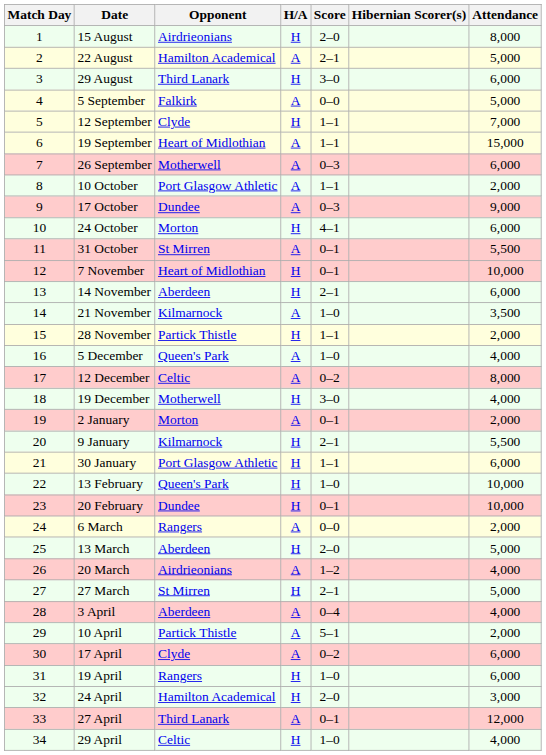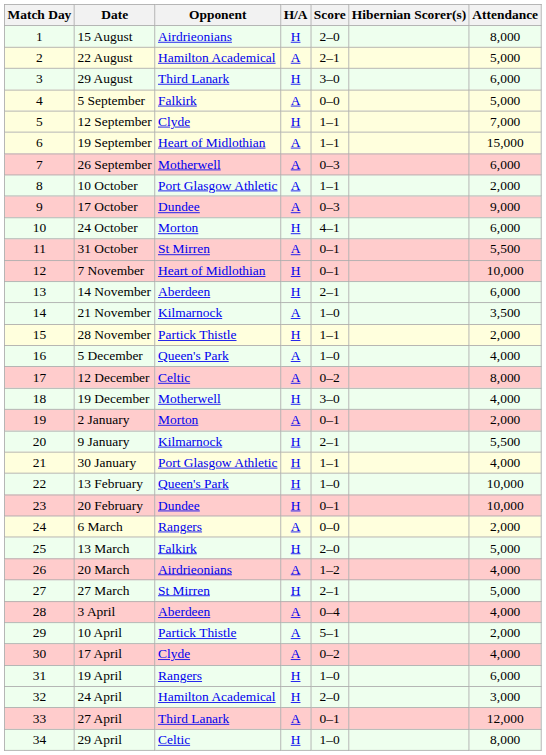 <table class="wikitable" style="text-align:center">
 <tr>
 <th>Match Day</th>
 <th>Date</th>
 <th>Opponent</th>
 <th>H/A</th>
 <th>Score</th>
 <th>Hibernian Scorer(s)</th>
 <th>Attendance</th>
 </tr>
 <tr bgcolor=#EEFFEE>
 <td>1</td>
 <td align=left>15 August</td>
 <td align=left><a href='#'>Airdrieonians</a></td>
 <td><a href='#'>H</a></td>
 <td>2–0</td>
 <td align=left></td>
 <td>8,000</td>
 </tr>
 <tr bgcolor=#FFFFDD>
 <td>2</td>
 <td align=left>22 August</td>
 <td align=left><a href='#'>Hamilton Academical</a></td>
 <td><a href='#'>A</a></td>
 <td>2–1</td>
 <td align=left></td>
 <td>5,000</td>
 </tr>
 <tr bgcolor=#EEFFEE>
 <td>3</td>
 <td align=left>29 August</td>
 <td align=left><a href='#'>Third Lanark</a></td>
 <td><a href='#'>H</a></td>
 <td>3–0</td>
 <td align=left></td>
 <td>6,000</td>
 </tr>
 <tr bgcolor=#FFFFDD>
 <td>4</td>
 <td align=left>5 September</td>
 <td align=left><a href='#'>Falkirk</a></td>
 <td><a href='#'>A</a></td>
 <td>0–0</td>
 <td align=left></td>
 <td>5,000</td>
 </tr>
 <tr bgcolor=#FFFFDD>
 <td>5</td>
 <td align=left>12 September</td>
 <td align=left><a href='#'>Clyde</a></td>
 <td><a href='#'>H</a></td>
 <td>1–1</td>
 <td align=left></td>
 <td>7,000</td>
 </tr>
 <tr bgcolor=#FFFFDD>
 <td>6</td>
 <td align=left>19 September</td>
 <td align=left><a href='#'>Heart of Midlothian</a></td>
 <td><a href='#'>A</a></td>
 <td>1–1</td>
 <td align=left></td>
 <td>15,000</td>
 </tr>
 <tr bgcolor=#FFCCCC>
 <td>7</td>
 <td align=left>26 September</td>
 <td align=left><a href='#'>Motherwell</a></td>
 <td><a href='#'>A</a></td>
 <td>0–3</td>
 <td align=left></td>
 <td>6,000</td>
 </tr>
 <tr bgcolor=#EEFFEE>
 <td>8</td>
 <td align=left>10 October</td>
 <td align=left><a href='#'>Port Glasgow Athletic</a></td>
 <td><a href='#'>A</a></td>
 <td>1–1</td>
 <td align=left></td>
 <td>2,000</td>
 </tr>
 <tr bgcolor=#FFCCCC>
 <td>9</td>
 <td align=left>17 October</td>
 <td align=left><a href='#'>Dundee</a></td>
 <td><a href='#'>A</a></td>
 <td>0–3</td>
 <td align=left></td>
 <td>9,000</td>
 </tr>
 <tr bgcolor=#EEFFEE>
 <td>10</td>
 <td align=left>24 October</td>
 <td align=left><a href='#'>Morton</a></td>
 <td><a href='#'>H</a></td>
 <td>4–1</td>
 <td align=left></td>
 <td>6,000</td>
 </tr>
 <tr bgcolor=#FFCCCC>
 <td>11</td>
 <td align=left>31 October</td>
 <td align=left><a href='#'>St Mirren</a></td>
 <td><a href='#'>A</a></td>
 <td>0–1</td>
 <td align=left></td>
 <td>5,500</td>
 </tr>
 <tr bgcolor=#FFCCCC>
 <td>12</td>
 <td align=left>7 November</td>
 <td align=left><a href='#'>Heart of Midlothian</a></td>
 <td><a href='#'>H</a></td>
 <td>0–1</td>
 <td align=left></td>
 <td>10,000</td>
 </tr>
 <tr bgcolor=#EEFFEE>
 <td>13</td>
 <td align=left>14 November</td>
 <td align=left><a href='#'>Aberdeen</a></td>
 <td><a href='#'>H</a></td>
 <td>2–1</td>
 <td align=left></td>
 <td>6,000</td>
 </tr>
 <tr bgcolor=#EEFFEE>
 <td>14</td>
 <td align=left>21 November</td>
 <td align=left><a href='#'>Kilmarnock</a></td>
 <td><a href='#'>A</a></td>
 <td>1–0</td>
 <td align=left></td>
 <td>3,500</td>
 </tr>
 <tr bgcolor=#FFFFDD>
 <td>15</td>
 <td align=left>28 November</td>
 <td align=left><a href='#'>Partick Thistle</a></td>
 <td><a href='#'>H</a></td>
 <td>1–1</td>
 <td align=left></td>
 <td>2,000</td>
 </tr>
 <tr bgcolor=#EEFFEE>
 <td>16</td>
 <td align=left>5 December</td>
 <td align=left><a href='#'>Queen's Park</a></td>
 <td><a href='#'>A</a></td>
 <td>1–0</td>
 <td align=left></td>
 <td>4,000</td>
 </tr>
 <tr bgcolor=#FFCCCC>
 <td>17</td>
 <td align=left>12 December</td>
 <td align=left><a href='#'>Celtic</a></td>
 <td><a href='#'>A</a></td>
 <td>0–2</td>
 <td align=left></td>
 <td>8,000</td>
 </tr>
 <tr bgcolor=#EEFFEE>
 <td>18</td>
 <td align=left>19 December</td>
 <td align=left><a href='#'>Motherwell</a></td>
 <td><a href='#'>H</a></td>
 <td>3–0</td>
 <td align=left></td>
 <td>4,000</td>
 </tr>
 <tr bgcolor=#FFCCCC>
 <td>19</td>
 <td align=left>2 January</td>
 <td align=left><a href='#'>Morton</a></td>
 <td><a href='#'>A</a></td>
 <td>0–1</td>
 <td align=left></td>
 <td>2,000</td>
 </tr>
 <tr bgcolor=#EEFFEE>
 <td>20</td>
 <td align=left>9 January</td>
 <td align=left><a href='#'>Kilmarnock</a></td>
 <td><a href='#'>H</a></td>
 <td>2–1</td>
 <td align=left></td>
 <td>5,500</td>
 </tr>
 <tr bgcolor=#FFFFDD>
 <td>21</td>
 <td align=left>30 January</td>
 <td align=left><a href='#'>Port Glasgow Athletic</a></td>
 <td><a href='#'>H</a></td>
 <td>1–1</td>
 <td align=left></td>
-<td>6,000</td>
+<td>4,000</td>
 </tr>
 <tr bgcolor=#EEFFEE>
 <td>22</td>
 <td align=left>13 February</td>
 <td align=left><a href='#'>Queen's Park</a></td>
 <td><a href='#'>H</a></td>
 <td>1–0</td>
 <td align=left></td>
 <td>10,000</td>
 </tr>
 <tr bgcolor=#FFCCCC>
 <td>23</td>
 <td align=left>20 February</td>
 <td align=left><a href='#'>Dundee</a></td>
 <td><a href='#'>H</a></td>
 <td>0–1</td>
 <td align=left></td>
 <td>10,000</td>
 </tr>
 <tr bgcolor=#FFFFDD>
 <td>24</td>
 <td align=left>6 March</td>
 <td align=left><a href='#'>Rangers</a></td>
 <td><a href='#'>A</a></td>
 <td>0–0</td>
 <td align=left></td>
 <td>2,000</td>
 </tr>
 <tr bgcolor=#EEFFEE>
 <td>25</td>
 <td align=left>13 March</td>
-<td align=left><a href='#'>Aberdeen</a></td>
+<td align=left><a href='#'>Falkirk</a></td>
 <td><a href='#'>H</a></td>
 <td>2–0</td>
 <td align=left></td>
 <td>5,000</td>
 </tr>
 <tr bgcolor=#FFCCCC>
 <td>26</td>
 <td align=left>20 March</td>
 <td align=left><a href='#'>Airdrieonians</a></td>
 <td><a href='#'>A</a></td>
 <td>1–2</td>
 <td align=left></td>
 <td>4,000</td>
 </tr>
 <tr bgcolor=#EEFFEE>
 <td>27</td>
 <td align=left>27 March</td>
 <td align=left><a href='#'>St Mirren</a></td>
 <td><a href='#'>H</a></td>
 <td>2–1</td>
 <td align=left></td>
 <td>5,000</td>
 </tr>
 <tr bgcolor=#FFCCCC>
 <td>28</td>
 <td align=left>3 April</td>
 <td align=left><a href='#'>Aberdeen</a></td>
 <td><a href='#'>A</a></td>
 <td>0–4</td>
 <td align=left></td>
 <td>4,000</td>
 </tr>
 <tr bgcolor=#EEFFEE>
 <td>29</td>
 <td align=left>10 April</td>
 <td align=left><a href='#'>Partick Thistle</a></td>
 <td><a href='#'>A</a></td>
 <td>5–1</td>
 <td align=left></td>
 <td>2,000</td>
 </tr>
 <tr bgcolor=#FFCCCC>
 <td>30</td>
 <td align=left>17 April</td>
 <td align=left><a href='#'>Clyde</a></td>
 <td><a href='#'>A</a></td>
 <td>0–2</td>
 <td align=left></td>
-<td>6,000</td>
+<td>4,000</td>
 </tr>
 <tr bgcolor=#EEFFEE>
 <td>31</td>
 <td align=left>19 April</td>
 <td align=left><a href='#'>Rangers</a></td>
 <td><a href='#'>H</a></td>
 <td>1–0</td>
 <td align=left></td>
 <td>6,000</td>
 </tr>
 <tr bgcolor=#EEFFEE>
 <td>32</td>
 <td align=left>24 April</td>
 <td align=left><a href='#'>Hamilton Academical</a></td>
 <td><a href='#'>H</a></td>
 <td>2–0</td>
 <td align=left></td>
 <td>3,000</td>
 </tr>
 <tr bgcolor=#FFCCCC>
 <td>33</td>
 <td align=left>27 April</td>
 <td align=left><a href='#'>Third Lanark</a></td>
 <td><a href='#'>A</a></td>
 <td>0–1</td>
 <td align=left></td>
 <td>12,000</td>
 </tr>
 <tr bgcolor=#EEFFEE>
 <td>34</td>
 <td align=left>29 April</td>
 <td align=left><a href='#'>Celtic</a></td>
 <td><a href='#'>H</a></td>
 <td>1–0</td>
 <td align=left></td>
-<td>4,000</td>
+<td>8,000</td>
 </tr>
 </table>
